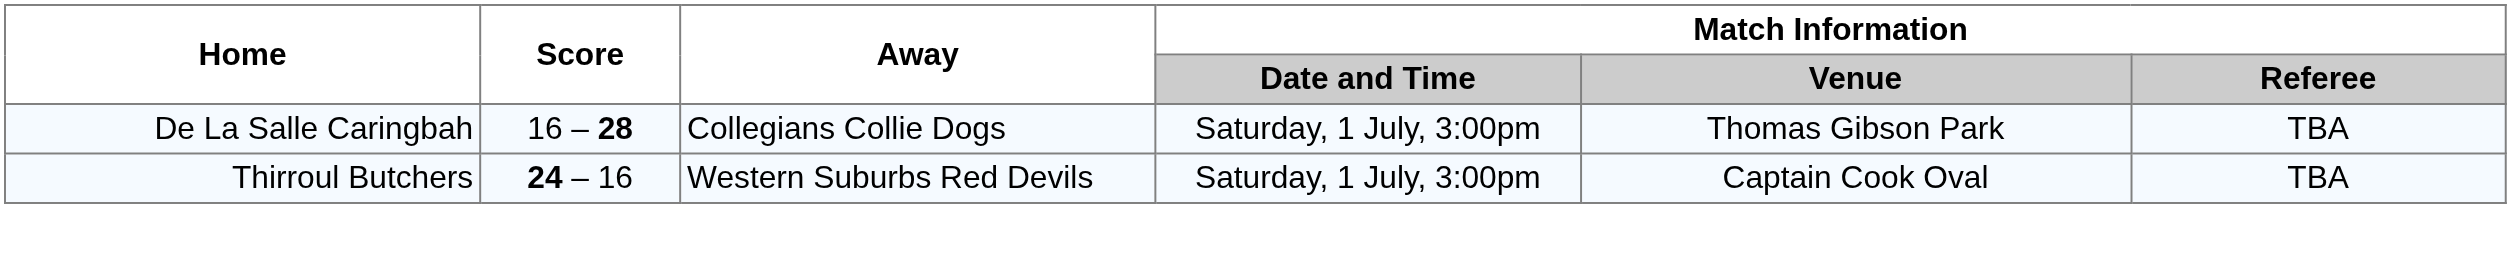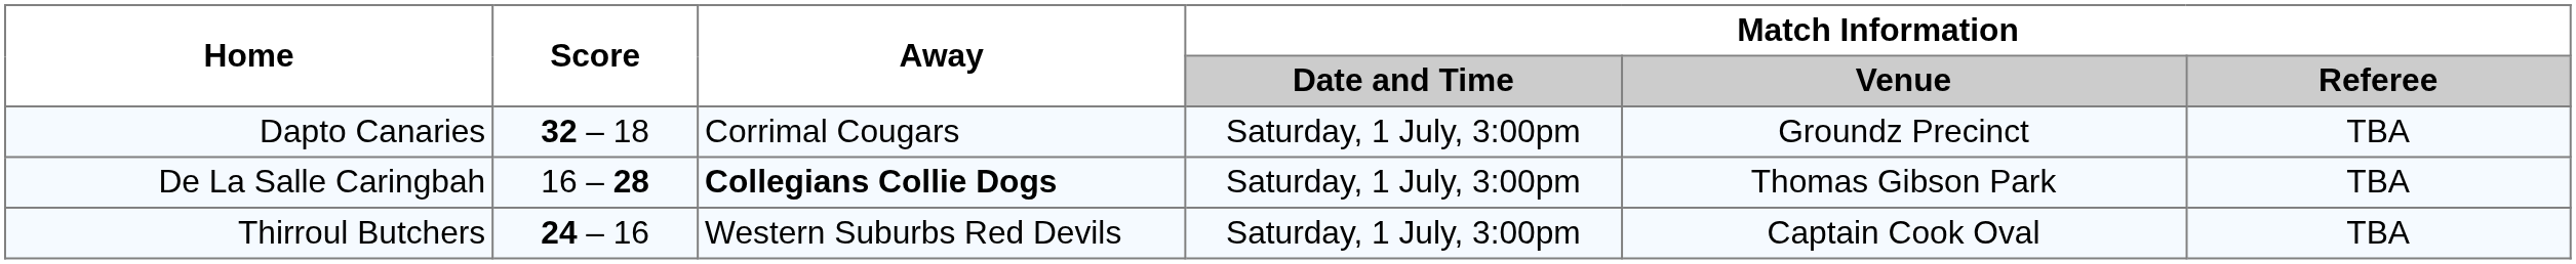 <table width="100%" cellspacing="0" cellpadding="3" border="1" style="border-collapse:collapse;  text-align:center;">
 <tr>
 <th rowspan="2" width="19%">Home</th>
 <th rowspan="2" width="8%">Score</th>
 <th rowspan="2" width="19%">Away</th>
 <th colspan="3">Match Information</th>
 </tr>
 <tr style="background:#CCCCCC">
 <th width="17%">Date and Time</th>
 <th width="22%">Venue</th>
 <th width="50%">Referee</th>
 </tr>
 <tr style="text-align:center; background:#f5faff;">
+<td align="right">Dapto Canaries </td>
+<td><strong>32</strong> – 18</td>
+<td align="left"> Corrimal Cougars</td>
+<td>Saturday, 1 July, 3:00pm</td>
+<td>Groundz Precinct</td>
+<td>TBA</td>
+</tr>
+<tr style="text-align:center; background:#f5faff;">
 <td align="right">De La Salle Caringbah </td>
 <td>16 – <strong>28</strong></td>
-<td align="left"> Collegians Collie Dogs</td>
+<td align="left"><strong> Collegians Collie Dogs</strong></td>
 <td>Saturday, 1 July, 3:00pm</td>
 <td>Thomas Gibson Park</td>
 <td>TBA</td>
 </tr>
 <tr style="text-align:center; background:#f5faff;">
 <td align="right">Thirroul Butchers </td>
 <td><strong>24</strong> – 16</td>
 <td align="left"> Western Suburbs Red Devils</td>
 <td>Saturday, 1 July, 3:00pm</td>
 <td>Captain Cook Oval</td>
 <td>TBA</td>
 </tr>
 </table>
